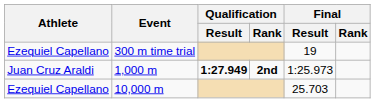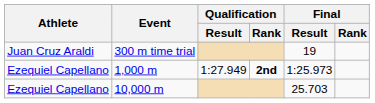 <table class="wikitable" border="1" style="font-size:90%">
 <tr>
 <th rowspan=2>Athlete</th>
 <th rowspan=2>Event</th>
 <th colspan=2>Qualification</th>
 <th colspan=2>Final</th>
 </tr>
 <tr>
 <th>Result</th>
 <th>Rank</th>
 <th>Result</th>
 <th>Rank</th>
 </tr>
 <tr>
-<td><a href='#'>Ezequiel Capellano</a></td>
+<td><a href='#'>Juan Cruz Araldi</a></td>
 <td><a href='#'>300 m time trial</a></td>
 <td bgcolor=wheat colspan="2"></td>
 <td align=center>19</td>
 <td align=center></td>
 </tr>
 <tr>
-<td><a href='#'>Juan Cruz Araldi</a></td>
+<td><a href='#'>Ezequiel Capellano</a></td>
 <td><a href='#'>1,000 m</a></td>
-<td align=center><strong>1:27.949</strong></td>
+<td align=center>1:27.949</td>
 <td align=center><strong>2nd</strong></td>
 <td align=center>1:25.973</td>
 <td align=center></td>
 </tr>
 <tr>
 <td><a href='#'>Ezequiel Capellano</a></td>
 <td><a href='#'>10,000 m</a></td>
 <td bgcolor=wheat colspan="2"></td>
 <td align=center>25.703</td>
 <td align=center></td>
 </tr>
 </table>
